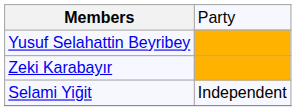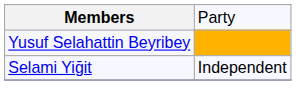 <table class=wikitable style="border:1px solid #8888aa; background-color:#f7f8ff; padding:0px; font-size:90%;">
 <tr>
 <th>Members</th>
 <td>Party</td>
 </tr>
 <tr>
 <td><a href='#'>Yusuf Selahattin Beyribey</a></td>
 <td style="background: #ffb300"></td>
 </tr>
 <tr>
-<td><a href='#'>Zeki Karabayır</a></td>
-<td style="background: #ffb300"></td>
-</tr>
-<tr>
 <td><a href='#'>Selami Yiğit</a></td>
 <td>Independent</td>
 </tr>
 <tr>
 </tr>
 </table>
